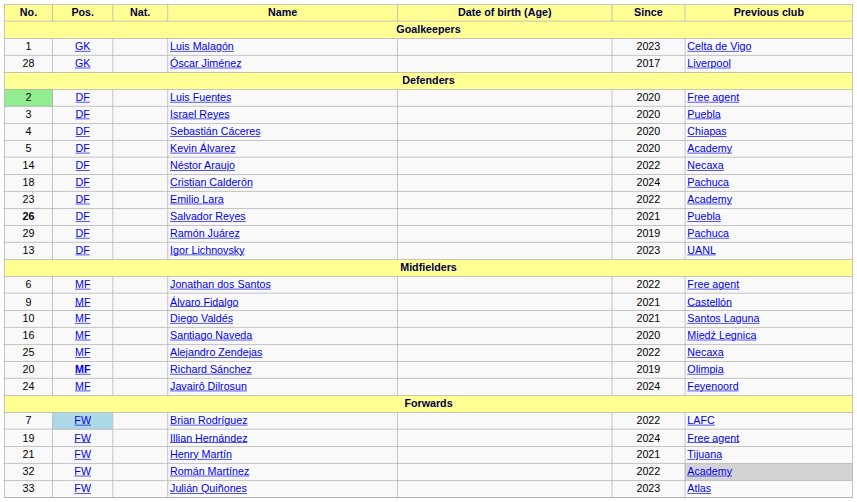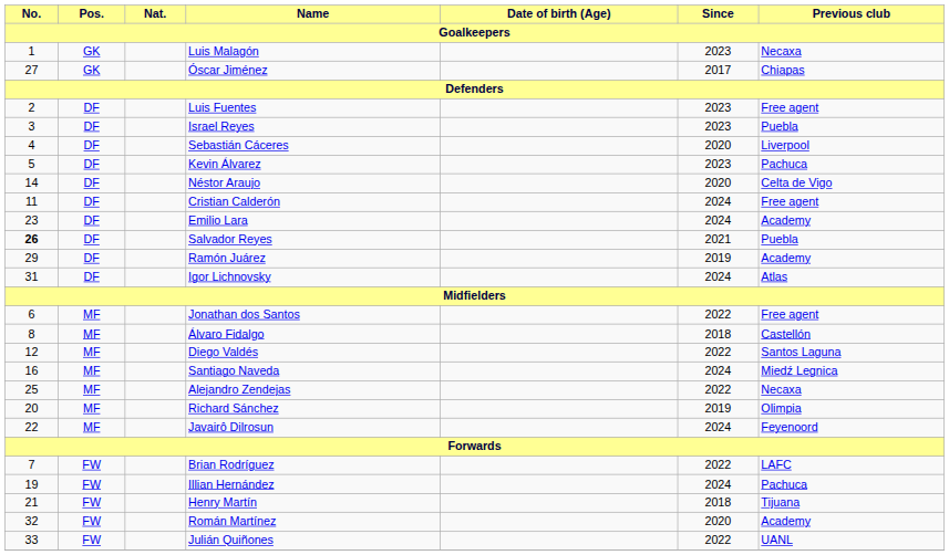 <table class="wikitable" style="text-align:center; font-size:100%;width:80%;">
 <tr>
 <th style="background:#FFFF94; color:#000040; text-align:center;">No.</th>
 <th style="background:#FFFF94; color:#000040; text-align:center;">Pos.</th>
 <th style="background:#FFFF94; color:#000040; text-align:center;">Nat.</th>
 <th style="background:#FFFF94; color:#000040; text-align:center;">Name</th>
 <th style="background:#FFFF94; color:#000040; text-align:center;">Date of birth (Age)</th>
 <th style="background:#FFFF94; color:#000040; text-align:center;">Since</th>
 <th style="background:#FFFF94; color:#000040; text-align:center;">Previous club</th>
 </tr>
 <tr>
 <th colspan="7" style="background:#FFFF94; color:#000040; text-align:center">Goalkeepers</th>
 </tr>
 <tr>
 <td>1</td>
 <td><a href='#'>GK</a></td>
 <td></td>
 <td align=left><a href='#'>Luis Malagón</a></td>
 <td></td>
 <td>2023</td>
-<td align=left> <a href='#'>Celta de Vigo</a></td>
+<td align=left> <a href='#'>Necaxa</a></td>
 </tr>
 <tr>
-<td>28</td>
+<td>27</td>
 <td><a href='#'>GK</a></td>
 <td></td>
 <td align=left><a href='#'>Óscar Jiménez</a></td>
 <td></td>
 <td>2017</td>
-<td align=left> <a href='#'>Liverpool</a></td>
+<td align=left> <a href='#'>Chiapas</a></td>
 </tr>
 <tr>
 <th colspan="9" style="background:#FFFF94; color:#000040; text-align:center">Defenders</th>
 </tr>
 <tr>
-<td style="background: lightgreen;">2</td>
+<td>2</td>
 <td><a href='#'>DF</a></td>
 <td></td>
 <td align=left><a href='#'>Luis Fuentes</a></td>
 <td></td>
-<td>2020</td>
+<td>2023</td>
 <td align=left><a href='#'>Free agent</a></td>
 </tr>
 <tr>
 <td>3</td>
 <td><a href='#'>DF</a></td>
 <td></td>
 <td align=left><a href='#'>Israel Reyes</a></td>
 <td></td>
-<td>2020</td>
+<td>2023</td>
 <td align=left> <a href='#'>Puebla</a></td>
 </tr>
 <tr>
 <td>4</td>
 <td><a href='#'>DF</a></td>
 <td></td>
 <td align=left><a href='#'>Sebastián Cáceres</a></td>
 <td></td>
 <td>2020</td>
-<td align=left> <a href='#'>Chiapas</a></td>
+<td align=left> <a href='#'>Liverpool</a></td>
 </tr>
 <tr>
 <td>5</td>
 <td><a href='#'>DF</a></td>
 <td></td>
 <td align=left><a href='#'>Kevin Álvarez</a></td>
 <td></td>
-<td>2020</td>
-<td align=left><a href='#'>Academy</a></td>
+<td>2023</td>
+<td align=left> <a href='#'>Pachuca</a></td>
 </tr>
 <tr>
 <td>14</td>
 <td><a href='#'>DF</a></td>
 <td></td>
 <td align=left><a href='#'>Néstor Araujo</a></td>
 <td></td>
-<td>2022</td>
-<td align=left> <a href='#'>Necaxa</a></td>
+<td>2020</td>
+<td align=left> <a href='#'>Celta de Vigo</a></td>
 </tr>
 <tr>
-<td>18</td>
+<td>11</td>
 <td><a href='#'>DF</a></td>
 <td></td>
 <td align=left><a href='#'>Cristian Calderón</a></td>
 <td></td>
 <td>2024</td>
-<td align=left><a href='#'>Pachuca</a></td>
+<td align=left><a href='#'>Free agent</a></td>
 </tr>
 <tr>
 <td>23</td>
 <td><a href='#'>DF</a></td>
 <td></td>
 <td align=left><a href='#'>Emilio Lara</a></td>
 <td></td>
-<td>2022</td>
+<td>2024</td>
 <td align=left><a href='#'>Academy</a></td>
 </tr>
 <tr>
 <td><strong>26</strong></td>
 <td><a href='#'>DF</a></td>
 <td></td>
 <td align=left><a href='#'>Salvador Reyes</a></td>
 <td></td>
 <td>2021</td>
 <td align=left> <a href='#'>Puebla</a></td>
 </tr>
 <tr>
 <td>29</td>
 <td><a href='#'>DF</a></td>
 <td></td>
 <td align=left><a href='#'>Ramón Juárez</a></td>
 <td></td>
 <td>2019</td>
-<td align=left> <a href='#'>Pachuca</a></td>
+<td align=left><a href='#'>Academy</a></td>
 </tr>
 <tr>
-<td>13</td>
+<td>31</td>
 <td><a href='#'>DF</a></td>
 <td></td>
 <td align=left><a href='#'>Igor Lichnovsky</a></td>
 <td></td>
-<td>2023</td>
-<td align=left> <a href='#'>UANL</a></td>
+<td>2024</td>
+<td align=left> <a href='#'>Atlas</a></td>
 </tr>
 <tr>
 <th colspan="10" style="background:#FFFF94; color:#000040; text-align:center">Midfielders</th>
 </tr>
 <tr>
 <td>6</td>
 <td><a href='#'>MF</a></td>
 <td></td>
 <td align=left><a href='#'>Jonathan dos Santos</a></td>
 <td></td>
 <td>2022</td>
 <td align=left><a href='#'>Free agent</a></td>
 </tr>
 <tr>
-<td>9</td>
+<td>8</td>
 <td><a href='#'>MF</a></td>
 <td></td>
 <td align=left><a href='#'>Álvaro Fidalgo</a></td>
 <td></td>
-<td>2021</td>
+<td>2018</td>
 <td align=left> <a href='#'>Castellón</a></td>
 </tr>
 <tr>
-<td>10</td>
+<td>12</td>
 <td><a href='#'>MF</a></td>
 <td></td>
 <td align=left><a href='#'>Diego Valdés</a></td>
 <td></td>
-<td>2021</td>
+<td>2022</td>
 <td align=left> <a href='#'>Santos Laguna</a></td>
 </tr>
 <tr>
 <td>16</td>
 <td><a href='#'>MF</a></td>
 <td></td>
 <td align=left><a href='#'>Santiago Naveda</a></td>
 <td></td>
-<td>2020</td>
+<td>2024</td>
 <td align=left> <a href='#'>Miedź Legnica</a></td>
 </tr>
 <tr>
 <td>25</td>
 <td><a href='#'>MF</a></td>
 <td></td>
 <td align=left><a href='#'>Alejandro Zendejas</a></td>
 <td></td>
 <td>2022</td>
 <td align=left> <a href='#'>Necaxa</a></td>
 </tr>
 <tr>
 <td>20</td>
-<td><strong><a href='#'>MF</a></strong></td>
+<td><a href='#'>MF</a></td>
 <td></td>
 <td align=left><a href='#'>Richard Sánchez</a></td>
 <td></td>
 <td>2019</td>
 <td align=left> <a href='#'>Olimpia</a></td>
 </tr>
 <tr>
-<td>24</td>
+<td>22</td>
 <td><a href='#'>MF</a></td>
 <td></td>
 <td align=left><a href='#'>Javairô Dilrosun</a></td>
 <td></td>
 <td>2024</td>
 <td align=left> <a href='#'>Feyenoord</a></td>
 </tr>
 <tr>
 <th colspan="7" style="background:#FFFF94; color:#000040; text-align:center">Forwards</th>
 </tr>
 <tr>
 <td>7</td>
-<td style="background: lightblue;"><a href='#'>FW</a></td>
+<td><a href='#'>FW</a></td>
 <td></td>
 <td align=left><a href='#'>Brian Rodríguez</a></td>
 <td></td>
 <td>2022</td>
 <td align=left> <a href='#'>LAFC</a></td>
 </tr>
 <tr>
 <td>19</td>
 <td><a href='#'>FW</a></td>
 <td></td>
 <td align=left><a href='#'>Illian Hernández</a></td>
 <td></td>
 <td>2024</td>
-<td align=left><a href='#'>Free agent</a></td>
+<td align=left><a href='#'>Pachuca</a></td>
 </tr>
 <tr>
 <td>21</td>
 <td><a href='#'>FW</a></td>
 <td></td>
 <td align=left><a href='#'>Henry Martín</a></td>
 <td></td>
-<td>2021</td>
+<td>2018</td>
 <td align=left> <a href='#'>Tijuana</a></td>
 </tr>
 <tr>
 <td>32</td>
 <td><a href='#'>FW</a></td>
 <td></td>
 <td align=left><a href='#'>Román Martínez</a></td>
 <td></td>
-<td>2022</td>
-<td align=left style="background: lightgrey;"><a href='#'>Academy</a></td>
+<td>2020</td>
+<td align=left><a href='#'>Academy</a></td>
 </tr>
 <tr>
 <td>33</td>
 <td><a href='#'>FW</a></td>
 <td></td>
 <td align=left><a href='#'>Julián Quiñones</a></td>
 <td></td>
-<td>2023</td>
-<td align=left> <a href='#'>Atlas</a></td>
+<td>2022</td>
+<td align=left> <a href='#'>UANL</a></td>
 </tr>
 <tr>
 </tr>
 </table>
